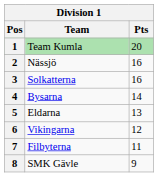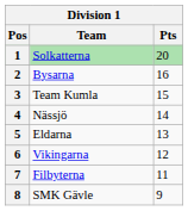 <table class="wikitable">
 <tr>
 <th colspan="3">Division 1</th>
 </tr>
 <tr>
 <th width=20>Pos</th>
 <th width=150>Team</th>
 <th width=30>Pts</th>
 </tr>
 <tr style="background:#ACE1AF;">
 <th>1</th>
-<td>Team Kumla</td>
+<td><a href='#'>Solkatterna</a></td>
 <td>20</td>
 </tr>
 <tr>
 <th>2</th>
-<td>Nässjö</td>
+<td><a href='#'>Bysarna</a></td>
 <td>16</td>
 </tr>
 <tr>
 <th>3</th>
-<td><a href='#'>Solkatterna</a></td>
-<td>16</td>
+<td>Team Kumla</td>
+<td>15</td>
 </tr>
 <tr>
 <th>4</th>
-<td><a href='#'>Bysarna</a></td>
+<td>Nässjö</td>
 <td>14</td>
 </tr>
 <tr>
 <th>5</th>
 <td>Eldarna</td>
 <td>13</td>
 </tr>
 <tr>
 <th>6</th>
 <td><a href='#'>Vikingarna</a></td>
 <td>12</td>
 </tr>
 <tr>
 <th>7</th>
 <td><a href='#'>Filbyterna</a></td>
 <td>11</td>
 </tr>
 <tr>
 <th>8</th>
 <td>SMK Gävle</td>
 <td>9</td>
 </tr>
 </table>
